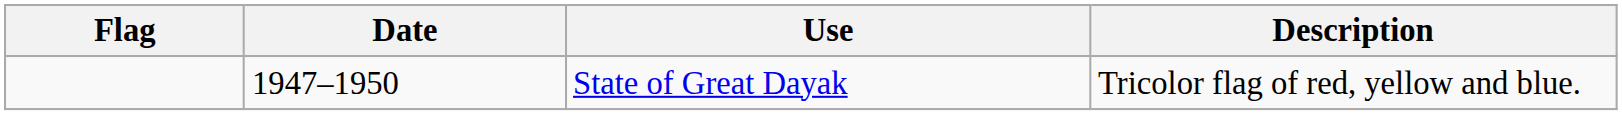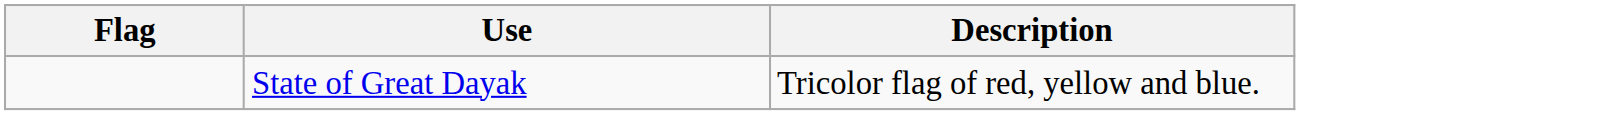 <table class="wikitable">
 <tr style="background:#efefef;">
 <th style="width:110px;">Flag</th>
-<th style="width:150px;">Date</th>
 <th style="width:250px;">Use</th>
 <th style="width:250px;">Description</th>
 </tr>
 <tr>
 <td></td>
-<td>1947–1950</td>
 <td><a href='#'>State of Great Dayak</a></td>
 <td>Tricolor flag of red, yellow and blue.</td>
 </tr>
 </table>
